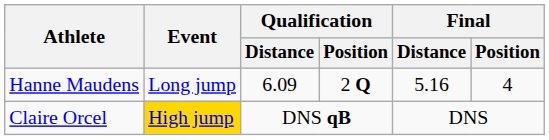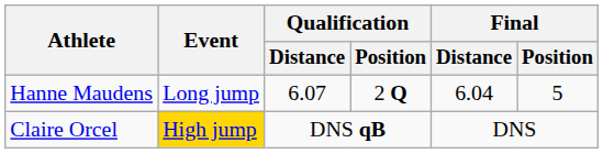 <table class=wikitable style="font-size:90%">
 <tr>
 <th rowspan=2>Athlete</th>
 <th rowspan=2>Event</th>
 <th colspan=2>Qualification</th>
 <th colspan=2>Final</th>
 </tr>
 <tr style="font-size:95%">
 <th>Distance</th>
 <th>Position</th>
 <th>Distance</th>
 <th>Position</th>
 </tr>
 <tr align=center>
 <td align=left><a href='#'>Hanne Maudens</a></td>
 <td align=left><a href='#'>Long jump</a></td>
-<td>6.09</td>
+<td>6.07</td>
 <td>2 <strong>Q</strong></td>
-<td>5.16</td>
-<td>4</td>
+<td>6.04</td>
+<td>5</td>
 </tr>
 <tr align=center>
 <td align=left><a href='#'>Claire Orcel</a></td>
 <td align=left style="background: gold;"><a href='#'>High jump</a></td>
 <td align=center colspan=2>DNS <strong>qB</strong></td>
 <td align=center colspan=2>DNS</td>
 </tr>
 </table>
